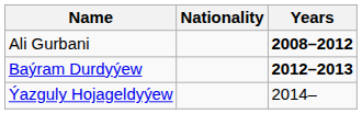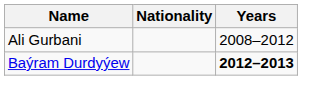 <table class="wikitable" style="text-align: center">
 <tr>
 <th>Name</th>
 <th>Nationality</th>
 <th>Years</th>
 </tr>
 <tr>
 <td align=left>Ali Gurbani</td>
 <td></td>
-<td align=left><strong>2008–2012</strong></td>
+<td align=left>2008–2012</td>
 </tr>
 <tr>
 <td align=left><a href='#'>Baýram Durdyýew</a></td>
 <td></td>
 <td align=left><strong>2012–2013</strong></td>
 </tr>
-<tr>
-<td align=left><a href='#'>Ýazguly Hojageldyýew</a></td>
-<td></td>
-<td align=left>2014–</td>
-</tr>
 </table>
